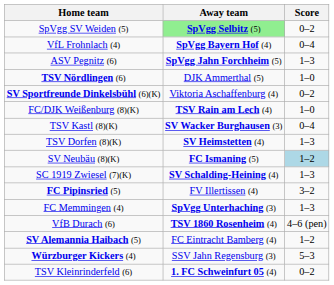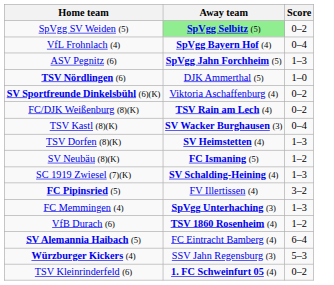 <table class="wikitable" style="text-align: center">
 <tr>
 <th>Home team</th>
 <th>Away team</th>
 <th>Score</th>
 </tr>
 <tr>
 <td><a href='#'>SpVgg SV Weiden</a> <small>(5)</small></td>
 <td style="background: lightgreen;"><strong><a href='#'>SpVgg Selbitz</a></strong> <small>(5)</small></td>
 <td>0–2</td>
 </tr>
 <tr>
 <td><a href='#'>VfL Frohnlach</a> <small>(4)</small></td>
 <td><strong><a href='#'>SpVgg Bayern Hof</a></strong> <small>(4)</small></td>
 <td>0–4</td>
 </tr>
 <tr>
 <td><a href='#'>ASV Pegnitz</a> <small>(6)</small></td>
 <td><strong><a href='#'>SpVgg Jahn Forchheim</a></strong> <small>(5)</small></td>
 <td>1–3</td>
 </tr>
 <tr>
 <td><strong><a href='#'>TSV Nördlingen</a></strong> <small>(6)</small></td>
 <td><a href='#'>DJK Ammerthal</a> <small>(5)</small></td>
 <td>1–0</td>
 </tr>
 <tr>
 <td><strong><a href='#'>SV Sportfreunde Dinkelsbühl</a></strong> <small>(6)(K)</small></td>
 <td><a href='#'>Viktoria Aschaffenburg</a> <small>(4)</small></td>
 <td>0–2</td>
 </tr>
 <tr>
 <td><a href='#'>FC/DJK Weißenburg</a> <small>(8)(K)</small></td>
 <td><strong><a href='#'>TSV Rain am Lech</a></strong> <small>(4)</small></td>
-<td>1–0</td>
+<td>0–2</td>
 </tr>
 <tr>
 <td><a href='#'>TSV Kastl</a> <small>(8)(K)</small></td>
 <td><strong><a href='#'>SV Wacker Burghausen</a></strong> <small>(3)</small></td>
 <td>0–4</td>
 </tr>
 <tr>
 <td><a href='#'>TSV Dorfen</a> <small>(8)(K)</small></td>
 <td><strong><a href='#'>SV Heimstetten</a></strong> <small>(4)</small></td>
 <td>1–3</td>
 </tr>
 <tr>
 <td><a href='#'>SV Neubäu</a> <small>(8)(K)</small></td>
 <td><strong><a href='#'>FC Ismaning</a></strong> <small>(5)</small></td>
-<td style="background: lightblue;">1–2</td>
+<td>1–2</td>
 </tr>
 <tr>
 <td><a href='#'>SC 1919 Zwiesel</a> <small>(7)(K)</small></td>
 <td><strong><a href='#'>SV Schalding-Heining</a></strong> <small>(4)</small></td>
 <td>1–3</td>
 </tr>
 <tr>
 <td><strong><a href='#'>FC Pipinsried</a></strong> <small>(5)</small></td>
 <td><a href='#'>FV Illertissen</a> <small>(4)</small></td>
 <td>3–2</td>
 </tr>
 <tr>
 <td><a href='#'>FC Memmingen</a> <small>(4)</small></td>
 <td><strong><a href='#'>SpVgg Unterhaching</a></strong> <small>(3)</small></td>
 <td>1–3</td>
 </tr>
 <tr>
 <td><a href='#'>VfB Durach</a> <small>(6)</small></td>
 <td><strong><a href='#'>TSV 1860 Rosenheim</a></strong> <small>(4)</small></td>
-<td>4–6 (pen)</td>
+<td>1–2</td>
 </tr>
 <tr>
 <td><strong><a href='#'>SV Alemannia Haibach</a></strong> <small>(5)</small></td>
 <td><a href='#'>FC Eintracht Bamberg</a> <small>(4)</small></td>
-<td>1–2</td>
+<td>6–4</td>
 </tr>
 <tr>
 <td><strong><a href='#'>Würzburger Kickers</a></strong> <small>(4)</small></td>
 <td><a href='#'>SSV Jahn Regensburg</a> <small>(3)</small></td>
 <td>5–3</td>
 </tr>
 <tr>
 <td><a href='#'>TSV Kleinrinderfeld</a> <small>(6)</small></td>
 <td><strong><a href='#'>1. FC Schweinfurt 05</a></strong> <small>(4)</small></td>
 <td>0–2</td>
 </tr>
 </table>
